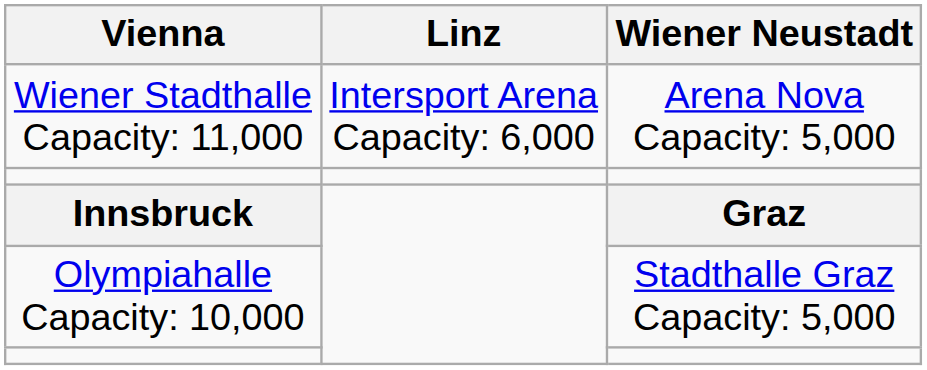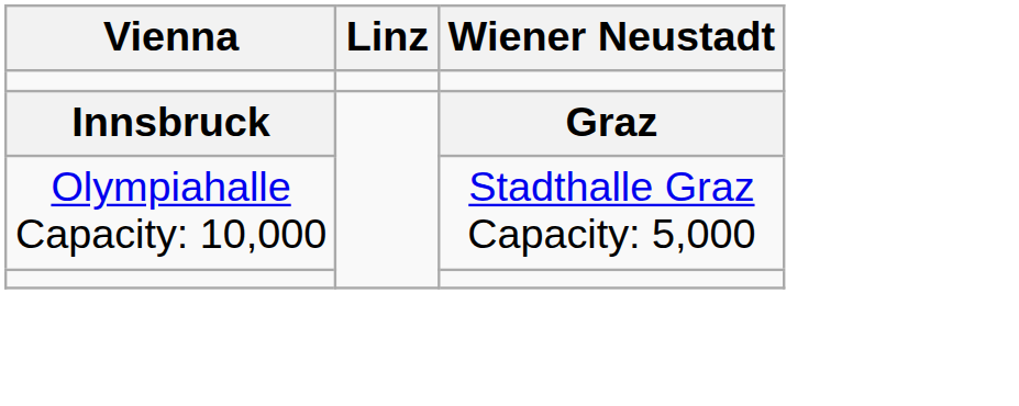 <table class="wikitable" style="text-align:center;">
 <tr>
 <th>Vienna</th>
 <th>Linz</th>
 <th>Wiener Neustadt</th>
-</tr>
-<tr>
-<td><a href='#'>Wiener Stadthalle</a><br>Capacity: 11,000</td>
-<td><a href='#'>Intersport Arena</a><br>Capacity: 6,000</td>
-<td><a href='#'>Arena Nova</a><br>Capacity: 5,000</td>
 </tr>
 <tr>
 <td></td>
 <td></td>
 <td></td>
 </tr>
 <tr>
 <th>Innsbruck</th>
 <td rowspan="3"></td>
 <th style="border-left:none; border-right:none;">Graz</th>
 </tr>
 <tr>
 <td style="border-left:none; border-right:none;"><a href='#'>Olympiahalle</a><br>Capacity: 10,000</td>
 <td style="border-left:none; border-right:none;"><a href='#'>Stadthalle Graz</a><br>Capacity: 5,000</td>
 </tr>
 <tr>
 <td style="border:none;"></td>
 <td style="border:none;"></td>
 </tr>
 </table>
